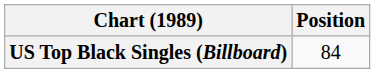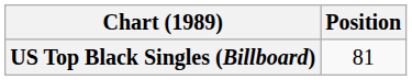 <table class="wikitable plainrowheaders" style="text-align:center">
 <tr>
 <th>Chart (1989)</th>
 <th>Position</th>
 </tr>
 <tr>
 <th scope="row">US Top Black Singles (<em>Billboard</em>)</th>
-<td>84</td>
+<td>81</td>
 </tr>
 </table>
